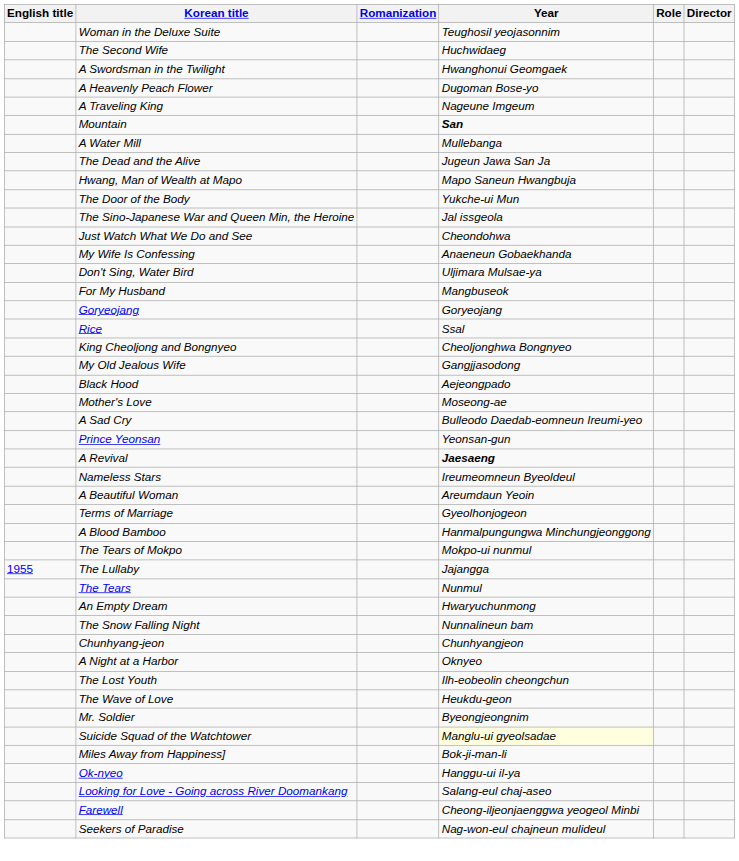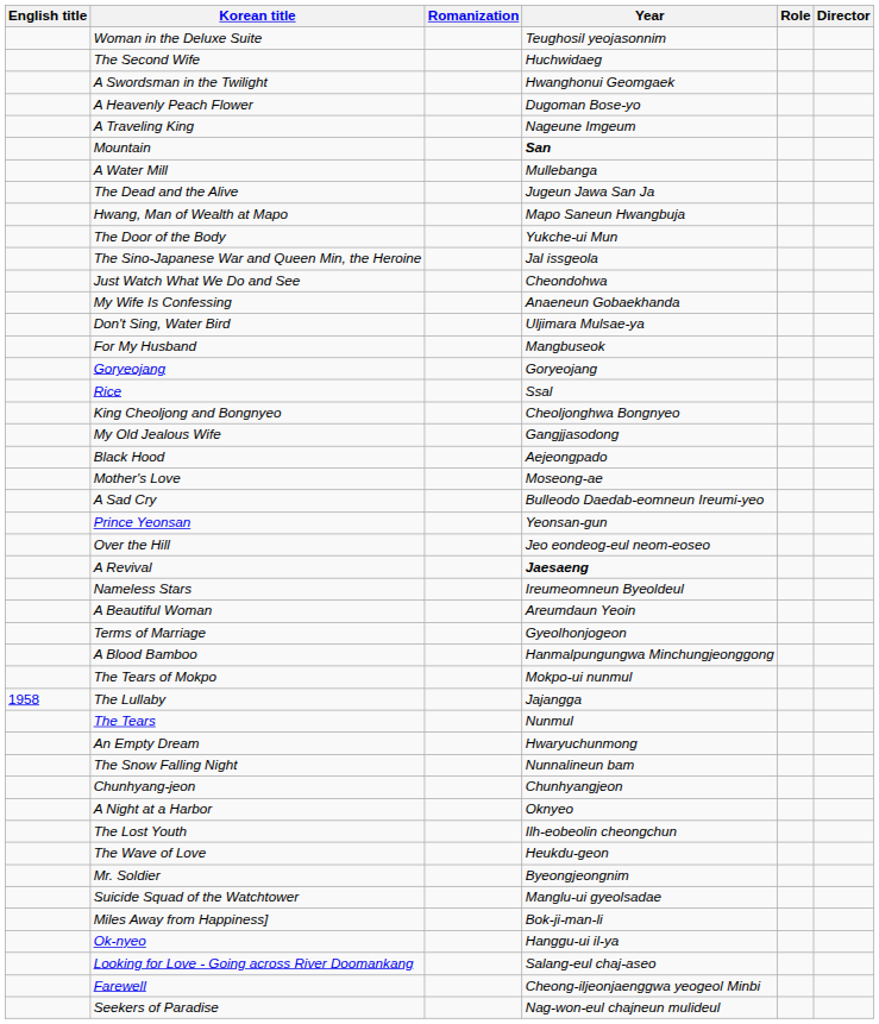 <table class="wikitable">
 <tr>
 <th>English title</th>
 <th><a href='#'>Korean title</a></th>
 <th><a href='#'>Romanization</a></th>
 <th>Year</th>
 <th>Role</th>
 <th>Director</th>
 </tr>
 <tr>
 <td></td>
 <td><em>Woman in the Deluxe Suite</em></td>
 <td></td>
 <td><em>Teughosil yeojasonnim</em></td>
 <td></td>
 <td></td>
 </tr>
 <tr>
 <td></td>
 <td><em>The Second Wife</em></td>
 <td></td>
 <td><em>Huchwidaeg</em></td>
 <td></td>
 <td></td>
 </tr>
 <tr>
 <td></td>
 <td><em>A Swordsman in the Twilight</em></td>
 <td></td>
 <td><em>Hwanghonui Geomgaek</em></td>
 <td></td>
 <td></td>
 </tr>
 <tr>
 <td></td>
 <td><em>A Heavenly Peach Flower</em></td>
 <td></td>
 <td><em>Dugoman Bose-yo</em></td>
 <td></td>
 <td></td>
 </tr>
 <tr>
 <td></td>
 <td><em>A Traveling King</em></td>
 <td></td>
 <td><em>Nageune Imgeum</em></td>
 <td></td>
 <td></td>
 </tr>
 <tr>
 <td></td>
 <td><em>Mountain</em></td>
 <td></td>
 <td><strong><em>San</em></strong></td>
 <td></td>
 <td></td>
 </tr>
 <tr>
 <td></td>
 <td><em>A Water Mill</em></td>
 <td></td>
 <td><em>Mullebanga</em></td>
 <td></td>
 <td></td>
 </tr>
 <tr>
 <td></td>
 <td><em>The Dead and the Alive</em></td>
 <td></td>
 <td><em>Jugeun Jawa San Ja</em></td>
 <td></td>
 <td></td>
 </tr>
 <tr>
 <td></td>
 <td><em>Hwang, Man of Wealth at Mapo</em></td>
 <td></td>
 <td><em>Mapo Saneun Hwangbuja</em></td>
 <td></td>
 <td></td>
 </tr>
 <tr>
 <td></td>
 <td><em>The Door of the Body</em></td>
 <td></td>
 <td><em>Yukche-ui Mun</em></td>
 <td></td>
 <td></td>
 </tr>
 <tr>
 <td></td>
 <td><em>The Sino-Japanese War and Queen Min, the Heroine</em></td>
 <td></td>
 <td><em>Jal issgeola</em></td>
 <td></td>
 <td></td>
 </tr>
 <tr>
 <td></td>
 <td><em>Just Watch What We Do and See</em></td>
 <td></td>
 <td><em>Cheondohwa</em></td>
 <td></td>
 <td></td>
 </tr>
 <tr>
 <td></td>
 <td><em>My Wife Is Confessing</em></td>
 <td></td>
 <td><em>Anaeneun Gobaekhanda</em></td>
 <td></td>
 <td></td>
 </tr>
 <tr>
 <td></td>
 <td><em>Don't Sing, Water Bird</em></td>
 <td></td>
 <td><em>Uljimara Mulsae-ya</em></td>
 <td></td>
 <td></td>
 </tr>
 <tr>
 <td></td>
 <td><em>For My Husband</em></td>
 <td></td>
 <td><em>Mangbuseok</em></td>
 <td></td>
 <td></td>
 </tr>
 <tr>
 <td></td>
 <td><em><a href='#'>Goryeojang</a></em></td>
 <td></td>
 <td><em>Goryeojang</em></td>
 <td></td>
 <td></td>
 </tr>
 <tr>
 <td></td>
 <td><em><a href='#'>Rice</a></em></td>
 <td></td>
 <td><em>Ssal</em></td>
 <td></td>
 <td></td>
 </tr>
 <tr>
 <td></td>
 <td><em>King Cheoljong and Bongnyeo</em></td>
 <td></td>
 <td><em>Cheoljonghwa Bongnyeo</em></td>
 <td></td>
 <td></td>
 </tr>
 <tr>
 <td></td>
 <td><em>My Old Jealous Wife</em></td>
 <td></td>
 <td><em>Gangjjasodong</em></td>
 <td></td>
 <td></td>
 </tr>
 <tr>
 <td></td>
 <td><em>Black Hood</em></td>
 <td></td>
 <td><em>Aejeongpado</em></td>
 <td></td>
 <td></td>
 </tr>
 <tr>
 <td></td>
 <td><em>Mother's Love</em></td>
 <td></td>
 <td><em>Moseong-ae</em></td>
 <td></td>
 <td></td>
 </tr>
 <tr>
 <td></td>
 <td><em>A Sad Cry</em></td>
 <td></td>
 <td><em>Bulleodo Daedab-eomneun Ireumi-yeo</em></td>
 <td></td>
 <td></td>
 </tr>
 <tr>
 <td></td>
 <td><em><a href='#'>Prince Yeonsan</a></em></td>
 <td></td>
 <td><em>Yeonsan-gun</em></td>
 <td></td>
 <td></td>
 </tr>
 <tr>
 <td></td>
+<td><em>Over the Hill</em></td>
+<td></td>
+<td><em>Jeo eondeog-eul neom-eoseo</em></td>
+<td></td>
+<td></td>
+</tr>
+<tr>
+<td></td>
 <td><em>A Revival</em></td>
 <td></td>
 <td><strong><em>Jaesaeng</em></strong></td>
 <td></td>
 <td></td>
 </tr>
 <tr>
 <td></td>
 <td><em>Nameless Stars</em></td>
 <td></td>
 <td><em>Ireumeomneun Byeoldeul</em></td>
 <td></td>
 <td></td>
 </tr>
 <tr>
 <td></td>
 <td><em>A Beautiful Woman</em></td>
 <td></td>
 <td><em>Areumdaun Yeoin</em></td>
 <td></td>
 <td></td>
 </tr>
 <tr>
 <td></td>
 <td><em>Terms of Marriage</em></td>
 <td></td>
 <td><em>Gyeolhonjogeon</em></td>
 <td></td>
 <td></td>
 </tr>
 <tr>
 <td></td>
 <td><em>A Blood Bamboo</em></td>
 <td></td>
 <td><em>Hanmalpungungwa Minchungjeonggong</em></td>
 <td></td>
 <td></td>
 </tr>
 <tr>
 <td></td>
 <td><em>The Tears of Mokpo</em></td>
 <td></td>
 <td><em>Mokpo-ui nunmul</em></td>
 <td></td>
 <td></td>
 </tr>
 <tr>
-<td><a href='#'>1955</a></td>
+<td><a href='#'>1958</a></td>
 <td><em>The Lullaby</em></td>
 <td></td>
 <td><em>Jajangga</em></td>
 <td></td>
 <td></td>
 </tr>
 <tr>
 <td></td>
 <td><em><a href='#'>The Tears</a></em></td>
 <td></td>
 <td><em>Nunmul</em></td>
 <td></td>
 <td></td>
 </tr>
 <tr>
 <td></td>
 <td><em>An Empty Dream</em></td>
 <td></td>
 <td><em>Hwaryuchunmong</em></td>
 <td></td>
 <td></td>
 </tr>
 <tr>
 <td></td>
 <td><em>The Snow Falling Night</em></td>
 <td></td>
 <td><em>Nunnalineun bam</em></td>
 <td></td>
 <td></td>
 </tr>
 <tr>
 <td></td>
 <td><em>Chunhyang-jeon</em></td>
 <td></td>
 <td><em>Chunhyangjeon</em></td>
 <td></td>
 <td></td>
 </tr>
 <tr>
 <td></td>
 <td><em>A Night at a Harbor</em></td>
 <td></td>
 <td><em>Oknyeo</em></td>
 <td></td>
 <td></td>
 </tr>
 <tr>
 <td></td>
 <td><em>The Lost Youth</em></td>
 <td></td>
 <td><em>Ilh-eobeolin cheongchun</em></td>
 <td></td>
 <td></td>
 </tr>
 <tr>
 <td></td>
 <td><em>The Wave of Love</em></td>
 <td></td>
 <td><em>Heukdu-geon</em></td>
 <td></td>
 <td></td>
 </tr>
 <tr>
 <td></td>
 <td><em>Mr. Soldier</em></td>
 <td></td>
 <td><em>Byeongjeongnim</em></td>
 <td></td>
 <td></td>
 </tr>
 <tr>
 <td></td>
 <td><em>Suicide Squad of the Watchtower</em></td>
 <td></td>
-<td style="background: lightyellow;"><em>Manglu-ui gyeolsadae</em></td>
+<td><em>Manglu-ui gyeolsadae</em></td>
 <td></td>
 <td></td>
 </tr>
 <tr>
 <td></td>
 <td><em>Miles Away from Happiness]</em></td>
 <td></td>
 <td><em>Bok-ji-man-li</em></td>
 <td></td>
 <td></td>
 </tr>
 <tr>
 <td></td>
 <td><em><a href='#'>Ok-nyeo</a></em></td>
 <td></td>
 <td><em>Hanggu-ui il-ya</em></td>
 <td></td>
 <td></td>
 </tr>
 <tr>
 <td></td>
 <td><em><a href='#'>Looking for Love - Going across River Doomankang</a></em></td>
 <td></td>
 <td><em>Salang-eul chaj-aseo</em></td>
 <td></td>
 <td></td>
 </tr>
 <tr>
 <td></td>
 <td><em><a href='#'>Farewell</a></em></td>
 <td></td>
 <td><em>Cheong-iljeonjaenggwa yeogeol Minbi</em></td>
 <td></td>
 <td></td>
 </tr>
 <tr>
 <td></td>
 <td><em>Seekers of Paradise</em></td>
 <td></td>
 <td><em>Nag-won-eul chajneun mulideul</em></td>
 <td></td>
 <td></td>
 </tr>
 </table>
